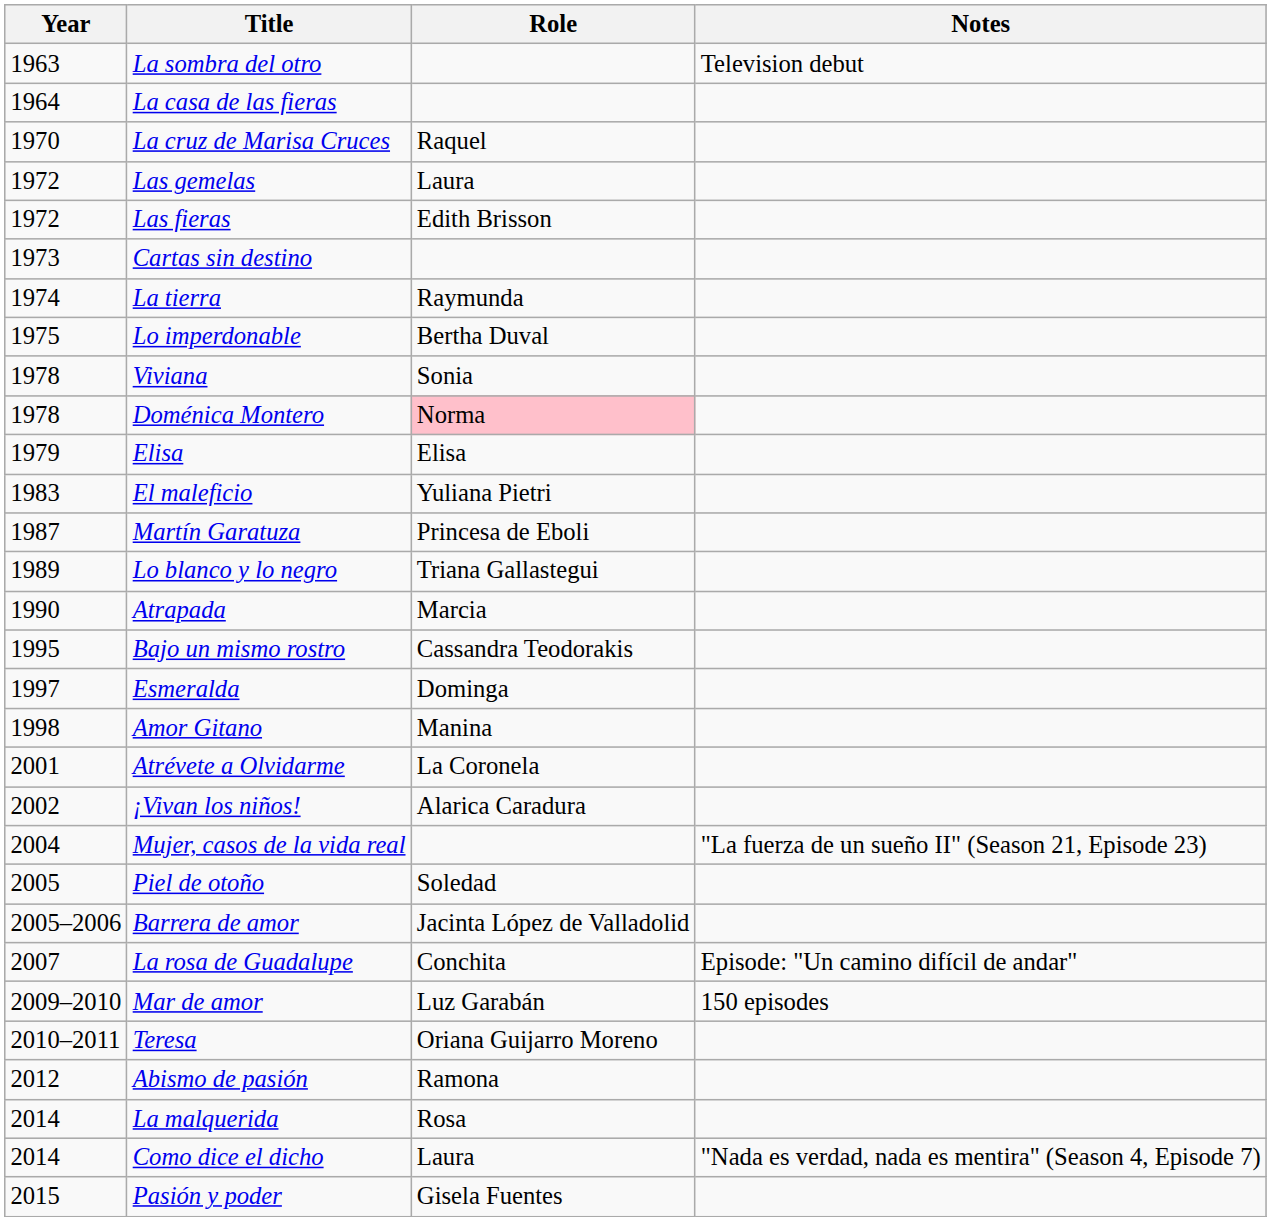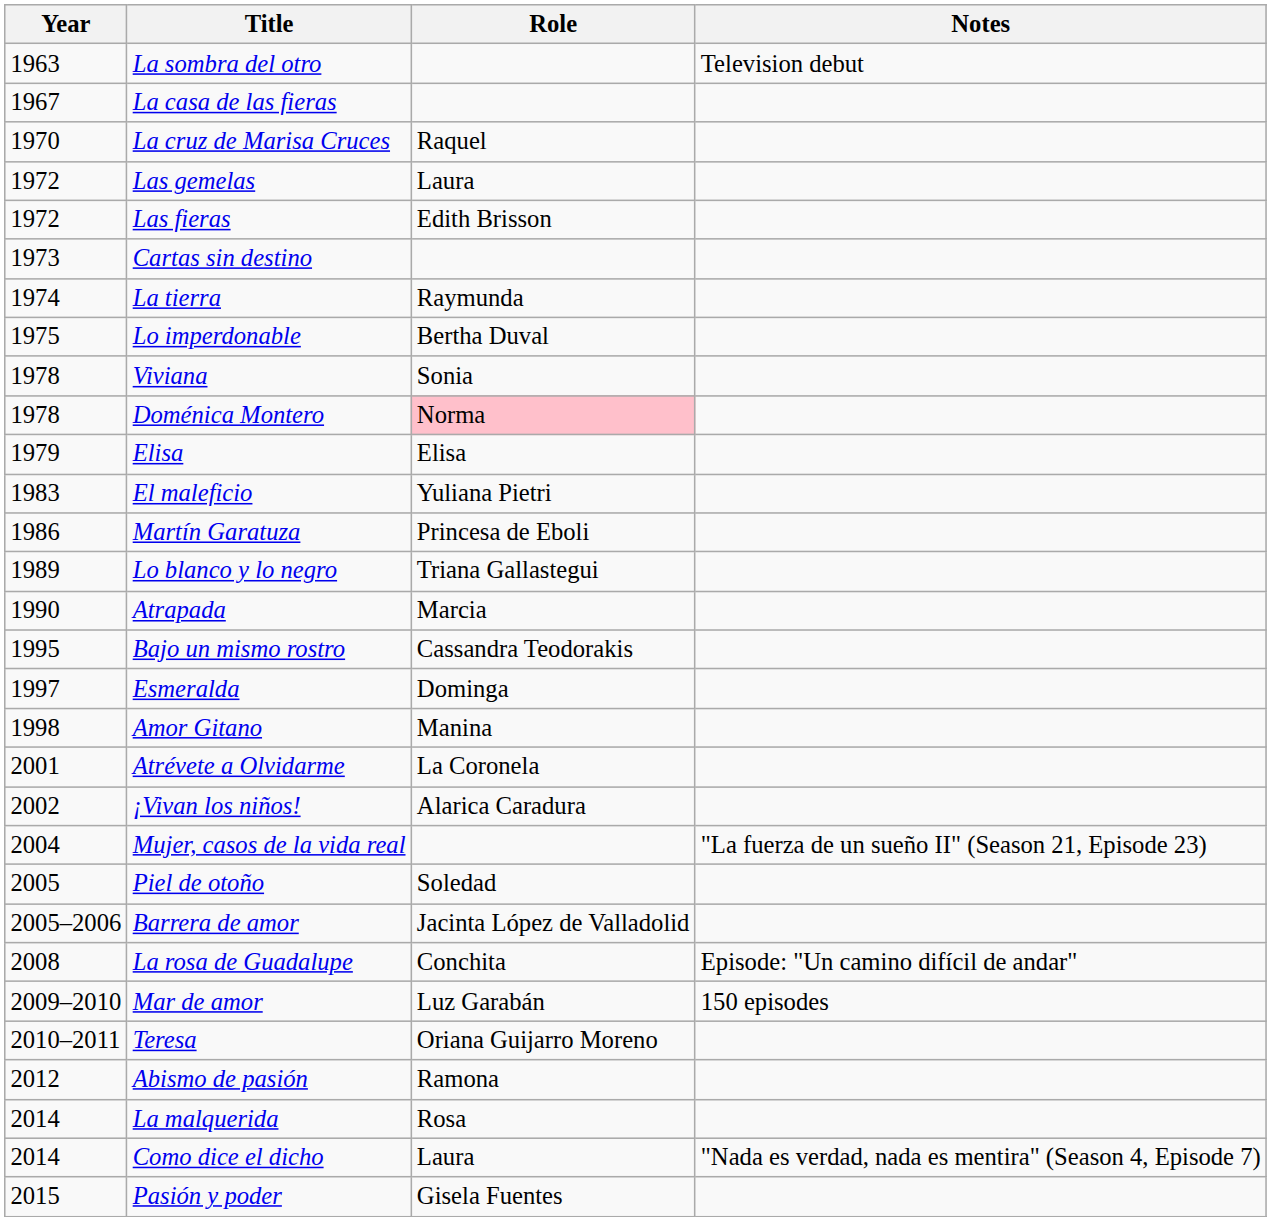 <table class="wikitable sortable">
 <tr>
 <th>Year</th>
 <th>Title</th>
 <th>Role</th>
 <th>Notes</th>
 </tr>
 <tr>
 <td>1963</td>
 <td><em><a href='#'>La sombra del otro</a></em></td>
 <td></td>
 <td>Television debut</td>
 </tr>
 <tr>
-<td>1964</td>
+<td>1967</td>
 <td><em><a href='#'>La casa de las fieras</a></em></td>
 <td></td>
 <td></td>
 </tr>
 <tr>
 <td>1970</td>
 <td><em><a href='#'>La cruz de Marisa Cruces</a></em></td>
 <td>Raquel</td>
 <td></td>
 </tr>
 <tr>
 <td>1972</td>
 <td><em><a href='#'>Las gemelas</a></em></td>
 <td>Laura</td>
 <td></td>
 </tr>
 <tr>
 <td>1972</td>
 <td><em><a href='#'>Las fieras</a></em></td>
 <td>Edith Brisson</td>
 <td></td>
 </tr>
 <tr>
 <td>1973</td>
 <td><em><a href='#'>Cartas sin destino</a></em></td>
 <td></td>
 <td></td>
 </tr>
 <tr>
 <td>1974</td>
 <td><em><a href='#'>La tierra</a></em></td>
 <td>Raymunda</td>
 <td></td>
 </tr>
 <tr>
 <td>1975</td>
 <td><em><a href='#'>Lo imperdonable</a></em></td>
 <td>Bertha Duval</td>
 <td></td>
 </tr>
 <tr>
 <td>1978</td>
 <td><em><a href='#'>Viviana</a></em></td>
 <td>Sonia</td>
 <td></td>
 </tr>
 <tr>
 <td>1978</td>
 <td><em><a href='#'>Doménica Montero</a></em></td>
 <td style="background: pink;">Norma</td>
 <td></td>
 </tr>
 <tr>
 <td>1979</td>
 <td><em><a href='#'>Elisa</a></em></td>
 <td>Elisa</td>
 <td></td>
 </tr>
 <tr>
 <td>1983</td>
 <td><em><a href='#'>El maleficio</a></em></td>
 <td>Yuliana Pietri</td>
 <td></td>
 </tr>
 <tr>
-<td>1987</td>
+<td>1986</td>
 <td><em><a href='#'>Martín Garatuza</a></em></td>
 <td>Princesa de Eboli</td>
 <td></td>
 </tr>
 <tr>
 <td>1989</td>
 <td><em><a href='#'>Lo blanco y lo negro</a></em></td>
 <td>Triana Gallastegui</td>
 <td></td>
 </tr>
 <tr>
 <td>1990</td>
 <td><em><a href='#'>Atrapada</a></em></td>
 <td>Marcia</td>
 <td></td>
 </tr>
 <tr>
 <td>1995</td>
 <td><em><a href='#'>Bajo un mismo rostro</a></em></td>
 <td>Cassandra Teodorakis</td>
 <td></td>
 </tr>
 <tr>
 <td>1997</td>
 <td><em><a href='#'>Esmeralda</a></em></td>
 <td>Dominga</td>
 <td></td>
 </tr>
 <tr>
 <td>1998</td>
 <td><em><a href='#'>Amor Gitano</a></em></td>
 <td>Manina</td>
 <td></td>
 </tr>
 <tr>
 <td>2001</td>
 <td><em><a href='#'>Atrévete a Olvidarme</a></em></td>
 <td>La Coronela</td>
 <td></td>
 </tr>
 <tr>
 <td>2002</td>
 <td><em><a href='#'>¡Vivan los niños!</a></em></td>
 <td>Alarica Caradura</td>
 <td></td>
 </tr>
 <tr>
 <td>2004</td>
 <td><em><a href='#'>Mujer, casos de la vida real</a></em></td>
 <td></td>
 <td>"La fuerza de un sueño II" (Season 21, Episode 23)</td>
 </tr>
 <tr>
 <td>2005</td>
 <td><em><a href='#'>Piel de otoño</a></em></td>
 <td>Soledad</td>
 <td></td>
 </tr>
 <tr>
 <td>2005–2006</td>
 <td><em><a href='#'>Barrera de amor</a></em></td>
 <td>Jacinta López de Valladolid</td>
 <td></td>
 </tr>
 <tr>
-<td>2007</td>
+<td>2008</td>
 <td><em><a href='#'>La rosa de Guadalupe</a></em></td>
 <td>Conchita</td>
 <td>Episode: "Un camino difícil de andar"</td>
 </tr>
 <tr>
 <td>2009–2010</td>
 <td><em><a href='#'>Mar de amor</a></em></td>
 <td>Luz Garabán</td>
 <td>150 episodes</td>
 </tr>
 <tr>
 <td>2010–2011</td>
 <td><em><a href='#'>Teresa</a></em></td>
 <td>Oriana Guijarro Moreno</td>
 <td></td>
 </tr>
 <tr>
 <td>2012</td>
 <td><em><a href='#'>Abismo de pasión</a></em></td>
 <td>Ramona</td>
 <td></td>
 </tr>
 <tr>
 <td>2014</td>
 <td><em><a href='#'>La malquerida</a></em></td>
 <td>Rosa</td>
 <td></td>
 </tr>
 <tr>
 <td>2014</td>
 <td><em><a href='#'>Como dice el dicho</a></em></td>
 <td>Laura</td>
 <td>"Nada es verdad, nada es mentira" (Season 4, Episode 7)</td>
 </tr>
 <tr>
 <td>2015</td>
 <td><em><a href='#'>Pasión y poder</a></em></td>
 <td>Gisela Fuentes</td>
 <td></td>
 </tr>
 <tr>
 </tr>
 </table>
